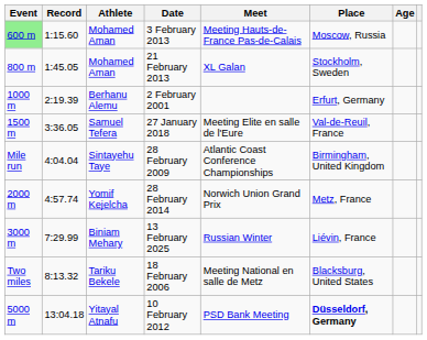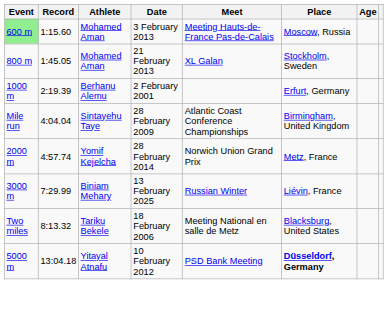 <table class="wikitable" style="font-size: 90%; width: 95%;">
 <tr>
 <th>Event</th>
 <th>Record</th>
 <th>Athlete</th>
 <th>Date</th>
 <th>Meet</th>
 <th>Place</th>
 <th>Age</th>
 <th></th>
 </tr>
 <tr>
 <td style="background: lightgreen;"><a href='#'>600 m</a></td>
 <td>1:15.60</td>
 <td><a href='#'>Mohamed Aman</a></td>
 <td>3 February 2013</td>
 <td><a href='#'>Meeting Hauts-de-France Pas-de-Calais</a></td>
 <td><a href='#'>Moscow</a>, Russia</td>
 <td></td>
 <td></td>
 </tr>
 <tr>
 <td><a href='#'>800 m</a></td>
 <td>1:45.05</td>
 <td><a href='#'>Mohamed Aman</a></td>
 <td>21 February 2013</td>
 <td><a href='#'>XL Galan</a></td>
 <td><a href='#'>Stockholm</a>, Sweden</td>
 <td></td>
 <td></td>
 </tr>
 <tr>
 <td><a href='#'>1000 m</a></td>
 <td>2:19.39</td>
 <td><a href='#'>Berhanu Alemu</a></td>
 <td>2 February 2001</td>
 <td></td>
 <td><a href='#'>Erfurt</a>, Germany</td>
-<td></td>
-<td></td>
-</tr>
-<tr>
-<td><a href='#'>1500 m</a></td>
-<td>3:36.05</td>
-<td><a href='#'>Samuel Tefera</a></td>
-<td>27 January 2018</td>
-<td>Meeting Elite en salle de l'Eure</td>
-<td><a href='#'>Val-de-Reuil</a>, France</td>
 <td></td>
 <td></td>
 </tr>
 <tr>
 <td><a href='#'>Mile run</a></td>
 <td>4:04.04</td>
 <td><a href='#'>Sintayehu Taye</a></td>
 <td>28 February 2009</td>
 <td>Atlantic Coast Conference Championships</td>
 <td><a href='#'>Birmingham</a>, United Kingdom</td>
 <td></td>
 <td></td>
 </tr>
 <tr>
 <td><a href='#'>2000 m</a></td>
 <td>4:57.74</td>
 <td><a href='#'>Yomif Kejelcha</a></td>
 <td>28 February 2014</td>
 <td>Norwich Union Grand Prix</td>
 <td><a href='#'>Metz</a>, France</td>
 <td></td>
 <td></td>
 </tr>
 <tr>
 <td><a href='#'>3000 m</a></td>
 <td>7:29.99</td>
 <td><a href='#'>Biniam Mehary</a></td>
 <td>13 February 2025</td>
 <td><a href='#'>Russian Winter</a></td>
 <td><a href='#'>Liévin</a>, France</td>
 <td></td>
 <td></td>
 </tr>
 <tr>
 <td><a href='#'>Two miles</a></td>
 <td>8:13.32</td>
 <td><a href='#'>Tariku Bekele</a></td>
 <td>18 February 2006</td>
 <td>Meeting National en salle de Metz</td>
 <td><a href='#'>Blacksburg</a>, United States</td>
 <td></td>
 <td></td>
 </tr>
 <tr>
 <td><a href='#'>5000 m</a></td>
 <td>13:04.18</td>
 <td><a href='#'>Yitayal Atnafu</a></td>
 <td>10 February 2012</td>
 <td><a href='#'>PSD Bank Meeting</a></td>
 <td><strong><a href='#'>Düsseldorf</a>, Germany</strong></td>
 <td></td>
 <td></td>
 </tr>
 </table>
